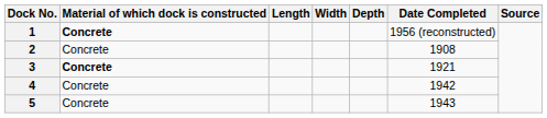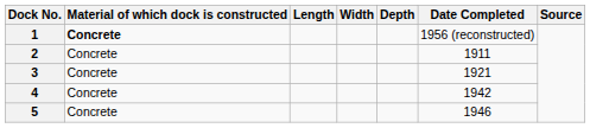 <table class="wikitable">
 <tr>
 <th style="text-align: left;">Dock No.</th>
 <th>Material of which dock is constructed</th>
 <th>Length</th>
 <th>Width</th>
 <th>Depth</th>
 <th>Date Completed</th>
 <th>Source</th>
 </tr>
 <tr>
 <th style="text-align: center;">1</th>
 <td><strong>Concrete</strong></td>
 <td></td>
 <td></td>
 <td></td>
 <td style="text-align: center;">1956 (reconstructed)</td>
 <td rowspan=5></td>
 </tr>
 <tr>
 <th style="text-align: center;">2</th>
 <td>Concrete</td>
 <td></td>
 <td></td>
 <td></td>
-<td style="text-align: center;">1908</td>
+<td style="text-align: center;">1911</td>
 </tr>
 <tr>
 <th style="text-align: center;">3</th>
-<td><strong>Concrete</strong></td>
+<td>Concrete</td>
 <td></td>
 <td></td>
 <td></td>
 <td style="text-align: center;">1921</td>
 </tr>
 <tr>
 <th style="text-align: center;">4</th>
 <td>Concrete</td>
 <td></td>
 <td></td>
 <td></td>
 <td style="text-align: center;">1942</td>
 </tr>
 <tr>
 <th style="text-align: center;">5</th>
 <td>Concrete</td>
 <td></td>
 <td></td>
 <td></td>
-<td style="text-align: center;">1943</td>
+<td style="text-align: center;">1946</td>
 </tr>
 </table>
